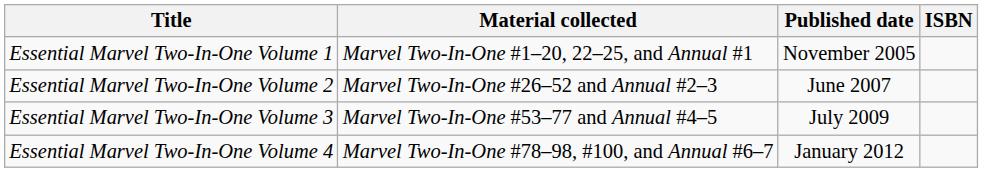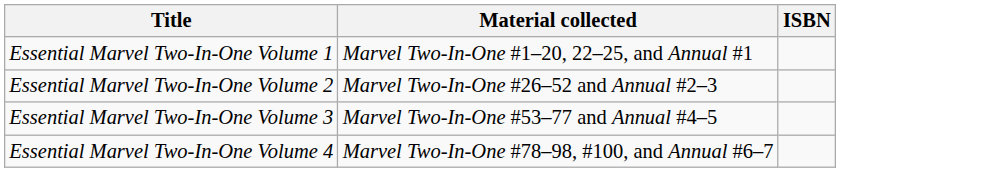 <table class="wikitable">
 <tr>
 <th>Title</th>
 <th>Material collected</th>
-<th>Published date</th>
 <th>ISBN</th>
 </tr>
 <tr>
 <td><em>Essential Marvel Two-In-One Volume 1</em></td>
 <td><em>Marvel Two-In-One</em> #1–20, 22–25, and <em>Annual</em> #1</td>
-<td style="text-align:center;">November 2005</td>
 <td style="text-align:center;"></td>
 </tr>
 <tr>
 <td><em>Essential Marvel Two-In-One Volume 2</em></td>
 <td><em>Marvel Two-In-One</em> #26–52 and <em>Annual</em> #2–3</td>
-<td style="text-align:center;">June 2007</td>
 <td style="text-align:center;"></td>
 </tr>
 <tr>
 <td><em>Essential Marvel Two-In-One Volume 3</em></td>
 <td><em>Marvel Two-In-One</em> #53–77 and <em>Annual</em> #4–5</td>
-<td style="text-align:center;">July 2009</td>
 <td style="text-align:center;"></td>
 </tr>
 <tr>
 <td><em>Essential Marvel Two-In-One Volume 4</em></td>
 <td><em>Marvel Two-In-One</em> #78–98, #100, and <em>Annual</em> #6–7</td>
-<td style="text-align:center;">January 2012</td>
 <td style="text-align:center;"></td>
 </tr>
 </table>
